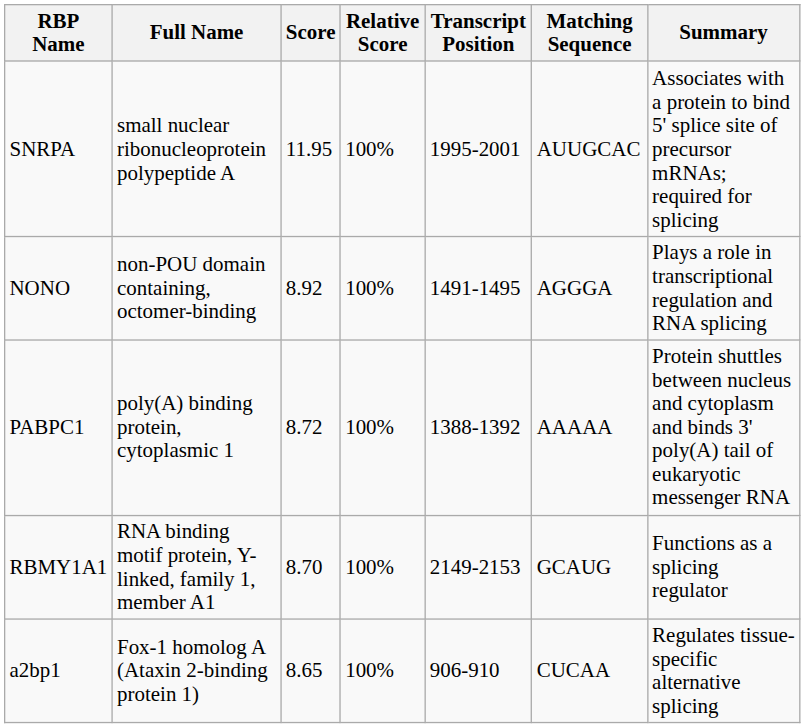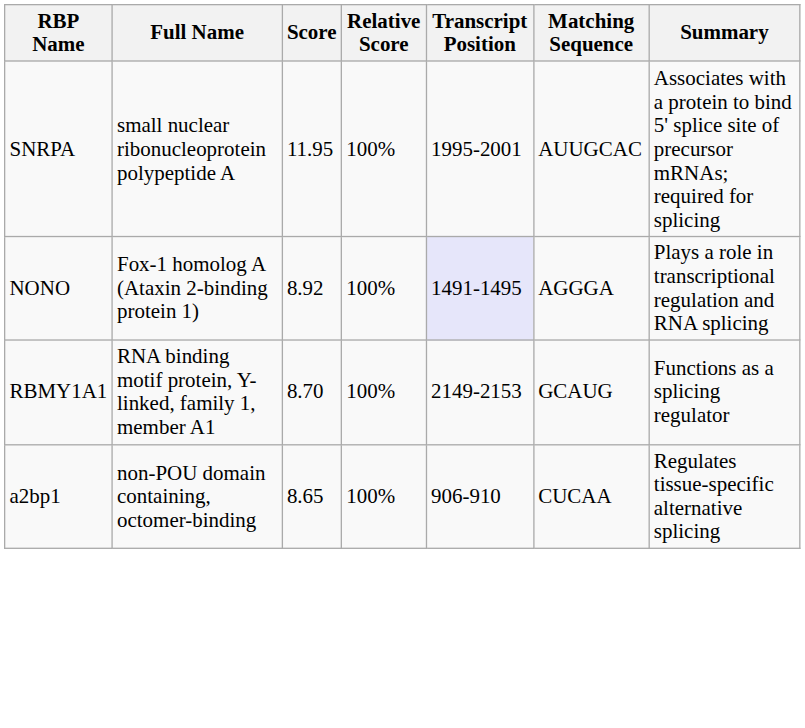 <table class="wikitable">
 <tr>
 <th>RBP Name</th>
 <th>Full Name</th>
 <th>Score</th>
 <th>Relative Score</th>
 <th>Transcript Position</th>
 <th>Matching Sequence</th>
 <th>Summary</th>
 </tr>
 <tr>
 <td>SNRPA</td>
 <td>small nuclear ribonucleoprotein polypeptide A</td>
 <td>11.95</td>
 <td>100%</td>
 <td>1995-2001</td>
 <td>AUUGCAC</td>
 <td>Associates with a protein to bind 5' splice site of precursor mRNAs; required for splicing</td>
 </tr>
 <tr>
 <td>NONO</td>
-<td>non-POU domain containing, octomer-binding</td>
+<td>Fox-1 homolog A (Ataxin 2-binding protein 1)</td>
 <td>8.92</td>
 <td>100%</td>
-<td>1491-1495</td>
+<td style="background: lavender;">1491-1495</td>
 <td>AGGGA</td>
 <td>Plays a role in transcriptional regulation and RNA splicing</td>
-</tr>
-<tr>
-<td>PABPC1</td>
-<td>poly(A) binding protein, cytoplasmic 1</td>
-<td>8.72</td>
-<td>100%</td>
-<td>1388-1392</td>
-<td>AAAAA</td>
-<td>Protein shuttles between nucleus and cytoplasm and binds 3' poly(A) tail of eukaryotic messenger RNA</td>
 </tr>
 <tr>
 <td>RBMY1A1</td>
 <td>RNA binding motif protein, Y-linked, family 1, member A1</td>
 <td>8.70</td>
 <td>100%</td>
 <td>2149-2153</td>
 <td>GCAUG</td>
 <td>Functions as a splicing regulator</td>
 </tr>
 <tr>
 <td>a2bp1</td>
-<td>Fox-1 homolog A (Ataxin 2-binding protein 1)</td>
+<td>non-POU domain containing, octomer-binding</td>
 <td>8.65</td>
 <td>100%</td>
 <td>906-910</td>
 <td>CUCAA</td>
 <td>Regulates tissue-specific alternative splicing</td>
 </tr>
 </table>
